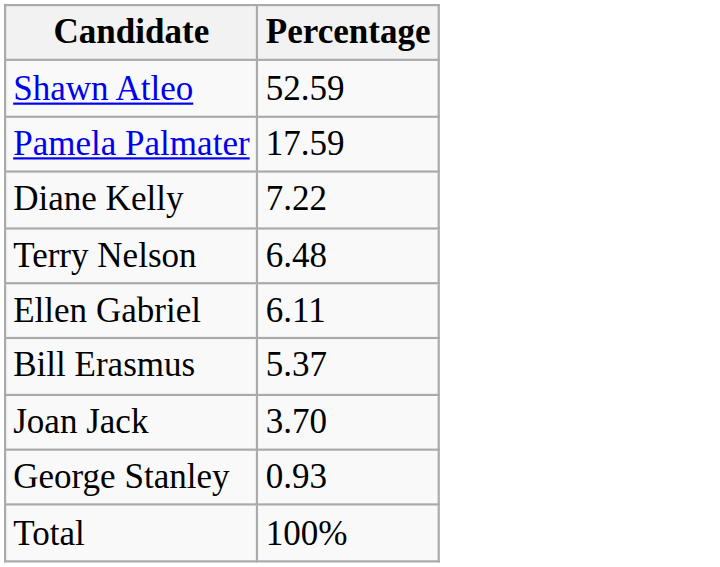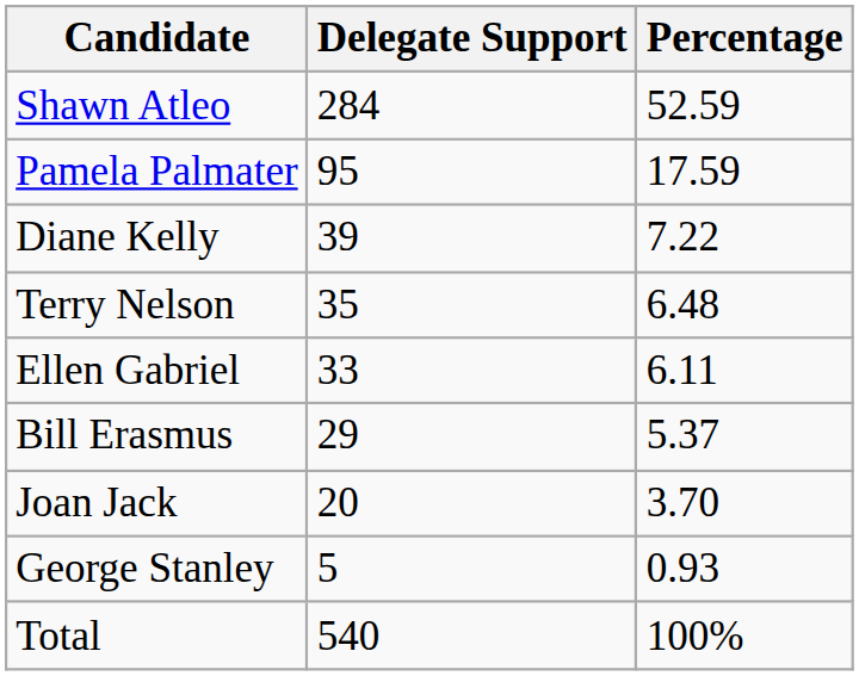 <table class="wikitable">
 <tr>
 <th>Candidate</th>
+<th>Delegate Support</th>
 <th>Percentage</th>
 </tr>
 <tr>
 <td><a href='#'>Shawn Atleo</a></td>
+<td>284</td>
 <td>52.59</td>
 </tr>
 <tr>
 <td><a href='#'>Pamela Palmater</a></td>
+<td>95</td>
 <td>17.59</td>
 </tr>
 <tr>
 <td>Diane Kelly</td>
+<td>39</td>
 <td>7.22</td>
 </tr>
 <tr>
 <td>Terry Nelson</td>
+<td>35</td>
 <td>6.48</td>
 </tr>
 <tr>
 <td>Ellen Gabriel</td>
+<td>33</td>
 <td>6.11</td>
 </tr>
 <tr>
 <td>Bill Erasmus</td>
+<td>29</td>
 <td>5.37</td>
 </tr>
 <tr>
 <td>Joan Jack</td>
+<td>20</td>
 <td>3.70</td>
 </tr>
 <tr>
 <td>George Stanley</td>
+<td>5</td>
 <td>0.93</td>
 </tr>
 <tr>
 <td>Total</td>
+<td>540</td>
 <td>100%</td>
 </tr>
 </table>
